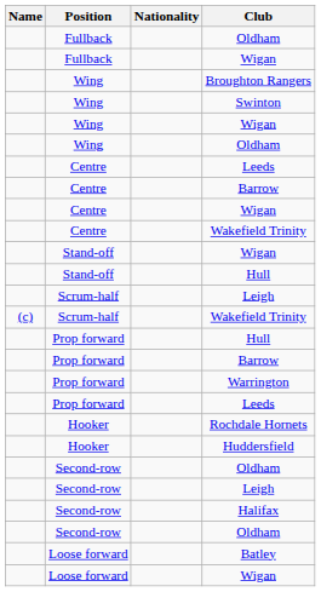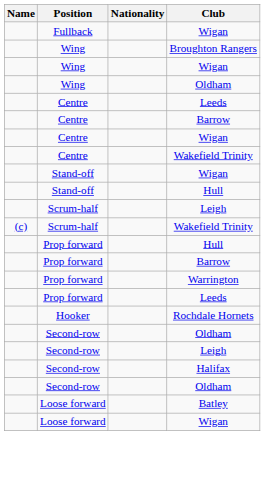 <table class="wikitable sortable" style="text-align: center;">
 <tr>
 <th scope="col">Name</th>
 <th scope="col">Position</th>
 <th scope="col">Nationality</th>
 <th scope="col">Club</th>
-</tr>
-<tr>
-<td></td>
-<td><a href='#'>Fullback</a></td>
-<td></td>
-<td> <a href='#'>Oldham</a></td>
 </tr>
 <tr>
 <td></td>
 <td><a href='#'>Fullback</a></td>
 <td></td>
 <td> <a href='#'>Wigan</a></td>
 </tr>
 <tr>
 <td></td>
 <td><a href='#'>Wing</a></td>
 <td></td>
 <td> <a href='#'>Broughton Rangers</a></td>
-</tr>
-<tr>
-<td></td>
-<td><a href='#'>Wing</a></td>
-<td></td>
-<td> <a href='#'>Swinton</a></td>
 </tr>
 <tr>
 <td></td>
 <td><a href='#'>Wing</a></td>
 <td></td>
 <td> <a href='#'>Wigan</a></td>
 </tr>
 <tr>
 <td></td>
 <td><a href='#'>Wing</a></td>
 <td></td>
 <td> <a href='#'>Oldham</a></td>
 </tr>
 <tr>
 <td></td>
 <td><a href='#'>Centre</a></td>
 <td></td>
 <td> <a href='#'>Leeds</a></td>
 </tr>
 <tr>
 <td></td>
 <td><a href='#'>Centre</a></td>
 <td></td>
 <td> <a href='#'>Barrow</a></td>
 </tr>
 <tr>
 <td></td>
 <td><a href='#'>Centre</a></td>
 <td></td>
 <td> <a href='#'>Wigan</a></td>
 </tr>
 <tr>
 <td></td>
 <td><a href='#'>Centre</a></td>
 <td></td>
 <td> <a href='#'>Wakefield Trinity</a></td>
 </tr>
 <tr>
 <td></td>
 <td><a href='#'>Stand-off</a></td>
 <td></td>
 <td> <a href='#'>Wigan</a></td>
 </tr>
 <tr>
 <td></td>
 <td><a href='#'>Stand-off</a></td>
 <td></td>
 <td> <a href='#'>Hull</a></td>
 </tr>
 <tr>
 <td></td>
 <td><a href='#'>Scrum-half</a></td>
 <td></td>
 <td> <a href='#'>Leigh</a></td>
 </tr>
 <tr>
 <td> <a href='#'>(c)</a></td>
 <td><a href='#'>Scrum-half</a></td>
 <td></td>
 <td> <a href='#'>Wakefield Trinity</a></td>
 </tr>
 <tr>
 <td></td>
 <td><a href='#'>Prop forward</a></td>
 <td></td>
 <td> <a href='#'>Hull</a></td>
 </tr>
 <tr>
 <td></td>
 <td><a href='#'>Prop forward</a></td>
 <td></td>
 <td> <a href='#'>Barrow</a></td>
 </tr>
 <tr>
 <td></td>
 <td><a href='#'>Prop forward</a></td>
 <td></td>
 <td> <a href='#'>Warrington</a></td>
 </tr>
 <tr>
 <td></td>
 <td><a href='#'>Prop forward</a></td>
 <td></td>
 <td> <a href='#'>Leeds</a></td>
 </tr>
 <tr>
 <td></td>
 <td><a href='#'>Hooker</a></td>
 <td></td>
 <td> <a href='#'>Rochdale Hornets</a></td>
 </tr>
 <tr>
 <td></td>
-<td><a href='#'>Hooker</a></td>
-<td></td>
-<td> <a href='#'>Huddersfield</a></td>
-</tr>
-<tr>
-<td></td>
 <td><a href='#'>Second-row</a></td>
 <td></td>
 <td> <a href='#'>Oldham</a></td>
 </tr>
 <tr>
 <td></td>
 <td><a href='#'>Second-row</a></td>
 <td></td>
 <td> <a href='#'>Leigh</a></td>
 </tr>
 <tr>
 <td></td>
 <td><a href='#'>Second-row</a></td>
 <td></td>
 <td> <a href='#'>Halifax</a></td>
 </tr>
 <tr>
 <td></td>
 <td><a href='#'>Second-row</a></td>
 <td></td>
 <td> <a href='#'>Oldham</a></td>
 </tr>
 <tr>
 <td></td>
 <td><a href='#'>Loose forward</a></td>
 <td></td>
 <td> <a href='#'>Batley</a></td>
 </tr>
 <tr>
 <td></td>
 <td><a href='#'>Loose forward</a></td>
 <td></td>
 <td> <a href='#'>Wigan</a></td>
 </tr>
 </table>
